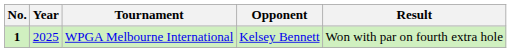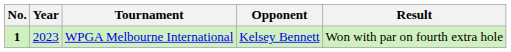 <table class="wikitable" style="font-size:95%;">
 <tr>
 <th>No.</th>
 <th>Year</th>
 <th>Tournament</th>
 <th>Opponent</th>
 <th>Result</th>
 </tr>
 <tr style="background:#d0f0c0;">
 <td align=center><strong>1</strong></td>
-<td><a href='#'>2025</a></td>
+<td><a href='#'>2023</a></td>
 <td><a href='#'>WPGA Melbourne International</a></td>
 <td> <a href='#'>Kelsey Bennett</a></td>
 <td>Won with par on fourth extra hole</td>
 </tr>
 </table>
